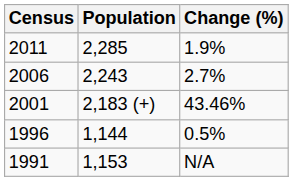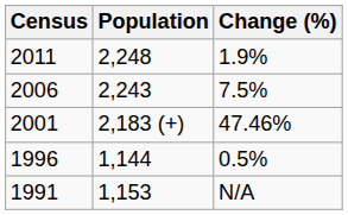 <table class="wikitable">
 <tr>
 <th>Census</th>
 <th>Population</th>
 <th>Change (%)</th>
 </tr>
 <tr>
 <td>2011</td>
-<td>2,285</td>
+<td>2,248</td>
 <td> 1.9%</td>
 </tr>
 <tr>
 <td>2006</td>
 <td>2,243</td>
-<td> 2.7%</td>
+<td> 7.5%</td>
 </tr>
 <tr>
 <td>2001</td>
 <td>2,183 (+)</td>
-<td> 43.46%</td>
+<td> 47.46%</td>
 </tr>
 <tr>
 <td>1996</td>
 <td>1,144</td>
 <td> 0.5%</td>
 </tr>
 <tr>
 <td>1991</td>
 <td>1,153</td>
 <td>N/A</td>
 </tr>
 </table>
